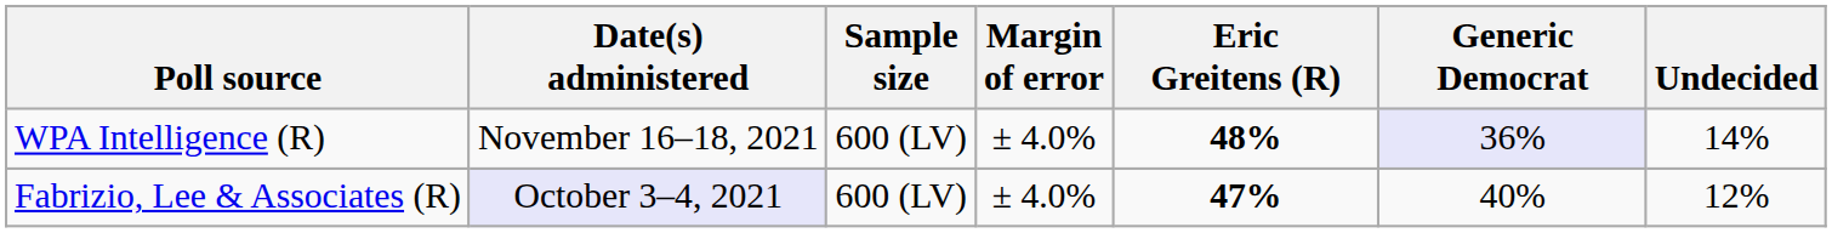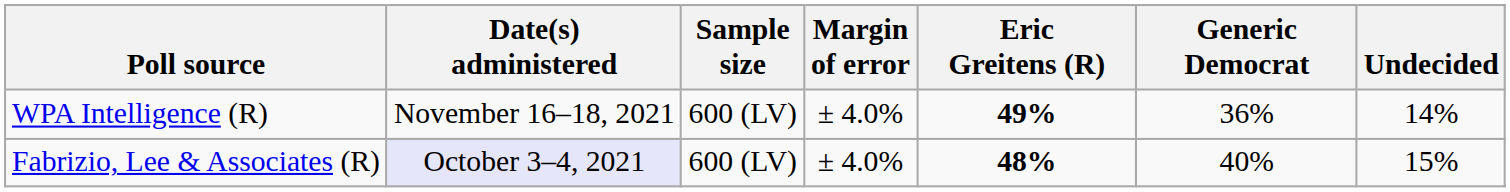 <table class="wikitable" style="font-size:90%;text-align:center;">
 <tr valign=bottom>
 <th>Poll source</th>
 <th>Date(s)<br>administered</th>
 <th>Sample<br>size</th>
 <th>Margin<br>of error</th>
 <th style="width:100px;">Eric<br>Greitens (R)</th>
 <th style="width:100px;">Generic<br>Democrat</th>
 <th>Undecided</th>
 </tr>
 <tr>
 <td style="text-align:left;"><a href='#'>WPA Intelligence</a> (R)</td>
 <td>November 16–18, 2021</td>
 <td>600 (LV)</td>
 <td>± 4.0%</td>
-<td><strong>48%</strong></td>
-<td style="background: lavender;">36%</td>
+<td><strong>49%</strong></td>
+<td>36%</td>
 <td>14%</td>
 </tr>
 <tr>
 <td style="text-align:left;"><a href='#'>Fabrizio, Lee & Associates</a> (R)</td>
 <td style="background: lavender;">October 3–4, 2021</td>
 <td>600 (LV)</td>
 <td>± 4.0%</td>
-<td><strong>47%</strong></td>
+<td><strong>48%</strong></td>
 <td>40%</td>
-<td>12%</td>
+<td>15%</td>
 </tr>
 </table>
